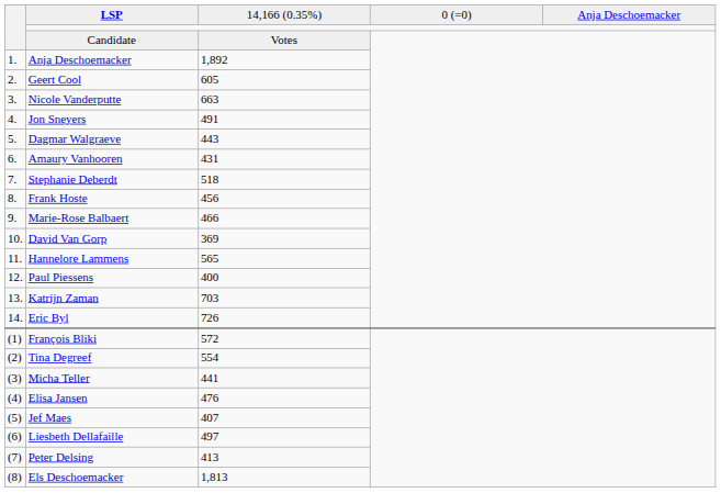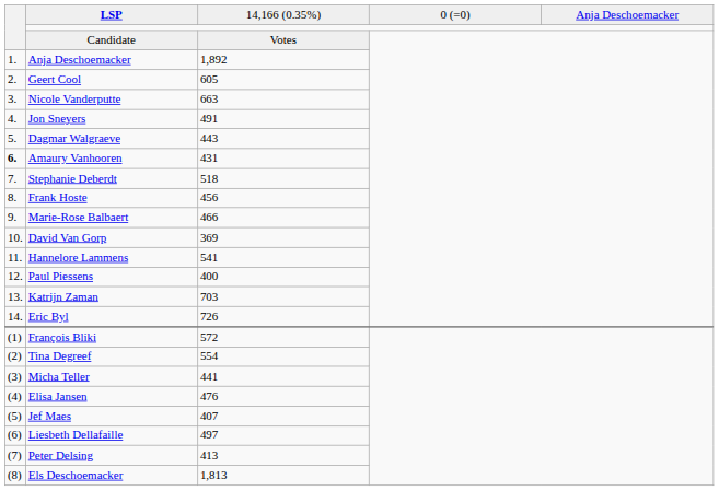 <table class="wikitable collapsible collapsed" style=text-align:left;font-size:90%>
 <tr>
 <th rowspan=3></th>
 <td bgcolor=efefef width=200 align=center><strong> <a href='#'>LSP</a></strong></td>
 <td bgcolor=efefef width=200 align=center>14,166 (0.35%)</td>
 <td bgcolor=efefef width=200 align=center>0 (=0)</td>
 <td bgcolor=efefef width=200 align=center><a href='#'>Anja Deschoemacker</a></td>
 </tr>
 <tr>
 <td colspan=4 bgcolor=></td>
 </tr>
 <tr>
 <td bgcolor=efefef align=center>Candidate</td>
 <td bgcolor=efefef align=center>Votes</td>
 </tr>
 <tr>
 <td>1.</td>
 <td><a href='#'>Anja Deschoemacker</a></td>
 <td>1,892</td>
 </tr>
 <tr>
 <td>2.</td>
 <td><a href='#'>Geert Cool</a></td>
 <td>605</td>
 </tr>
 <tr>
 <td>3.</td>
 <td><a href='#'>Nicole Vanderputte</a></td>
 <td>663</td>
 </tr>
 <tr>
 <td>4.</td>
 <td><a href='#'>Jon Sneyers</a></td>
 <td>491</td>
 </tr>
 <tr>
 <td>5.</td>
 <td><a href='#'>Dagmar Walgraeve</a></td>
 <td>443</td>
 </tr>
 <tr>
-<td>6.</td>
+<td><strong>6.</strong></td>
 <td><a href='#'>Amaury Vanhooren</a></td>
 <td>431</td>
 </tr>
 <tr>
 <td>7.</td>
 <td><a href='#'>Stephanie Deberdt</a></td>
 <td>518</td>
 </tr>
 <tr>
 <td>8.</td>
 <td><a href='#'>Frank Hoste</a></td>
 <td>456</td>
 </tr>
 <tr>
 <td>9.</td>
 <td><a href='#'>Marie-Rose Balbaert</a></td>
 <td>466</td>
 </tr>
 <tr>
 <td>10.</td>
 <td><a href='#'>David Van Gorp</a></td>
 <td>369</td>
 </tr>
 <tr>
 <td>11.</td>
 <td><a href='#'>Hannelore Lammens</a></td>
-<td>565</td>
+<td>541</td>
 </tr>
 <tr>
 <td>12.</td>
 <td><a href='#'>Paul Piessens</a></td>
 <td>400</td>
 </tr>
 <tr>
 <td>13.</td>
 <td><a href='#'>Katrijn Zaman</a></td>
 <td>703</td>
 </tr>
 <tr>
 <td>14.</td>
 <td><a href='#'>Eric Byl</a></td>
 <td>726</td>
 </tr>
 <tr style="border-top:2px solid gray;">
 <td>(1)</td>
 <td><a href='#'>François Bliki</a></td>
 <td>572</td>
 </tr>
 <tr>
 <td>(2)</td>
 <td><a href='#'>Tina Degreef</a></td>
 <td>554</td>
 </tr>
 <tr>
 <td>(3)</td>
 <td><a href='#'>Micha Teller</a></td>
 <td>441</td>
 </tr>
 <tr>
 <td>(4)</td>
 <td><a href='#'>Elisa Jansen</a></td>
 <td>476</td>
 </tr>
 <tr>
 <td>(5)</td>
 <td><a href='#'>Jef Maes</a></td>
 <td>407</td>
 </tr>
 <tr>
 <td>(6)</td>
 <td><a href='#'>Liesbeth Dellafaille</a></td>
 <td>497</td>
 </tr>
 <tr>
 <td>(7)</td>
 <td><a href='#'>Peter Delsing</a></td>
 <td>413</td>
 </tr>
 <tr>
 <td>(8)</td>
 <td><a href='#'>Els Deschoemacker</a></td>
 <td>1,813</td>
 </tr>
 </table>
